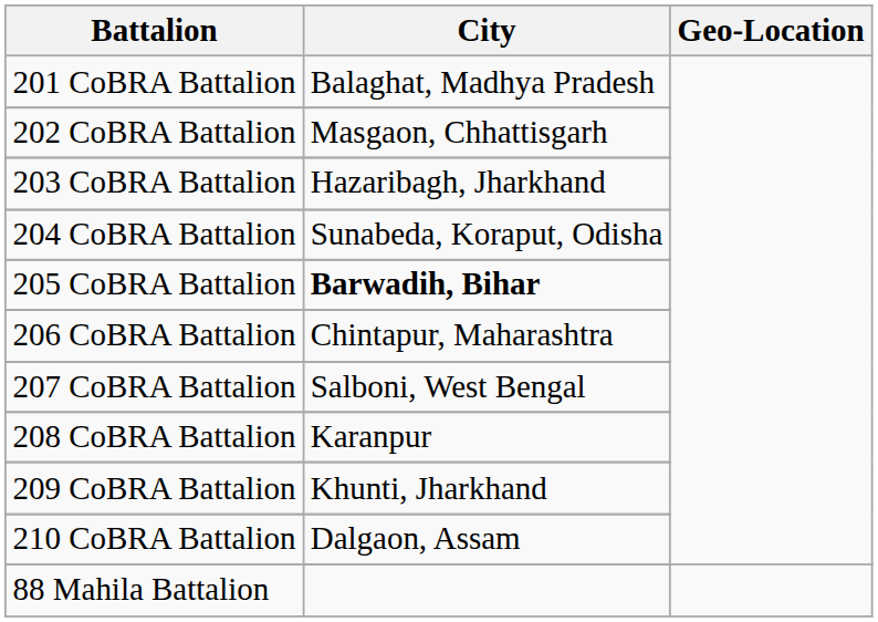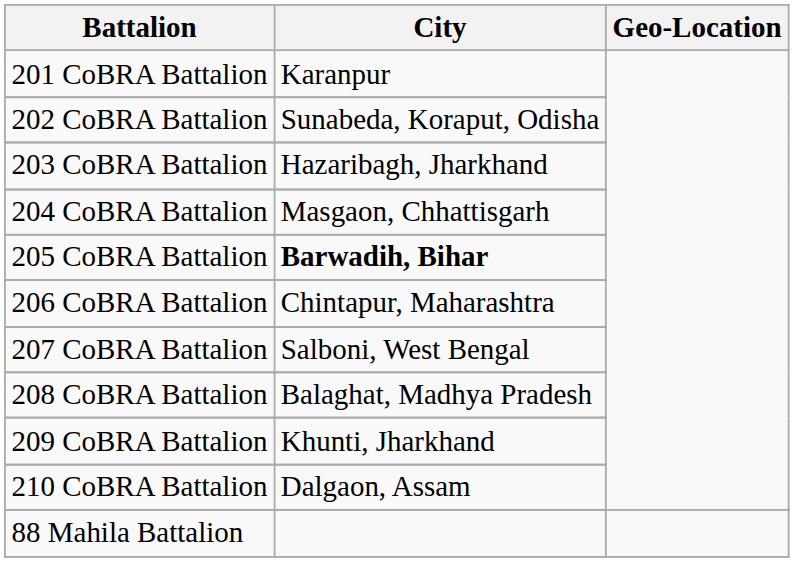 <table class="wikitable">
 <tr>
 <th>Battalion</th>
 <th>City</th>
 <th>Geo-Location</th>
 </tr>
 <tr>
 <td>201 CoBRA Battalion</td>
-<td>Balaghat, Madhya Pradesh</td>
+<td>Karanpur</td>
 </tr>
 <tr>
 </tr>
 <tr>
 <td>202 CoBRA Battalion</td>
-<td>Masgaon, Chhattisgarh</td>
+<td>Sunabeda, Koraput, Odisha</td>
 </tr>
 <tr>
 </tr>
 <tr>
 <td>203 CoBRA Battalion</td>
 <td>Hazaribagh, Jharkhand</td>
 </tr>
 <tr>
 </tr>
 <tr>
 <td>204 CoBRA Battalion</td>
-<td>Sunabeda, Koraput, Odisha</td>
+<td>Masgaon, Chhattisgarh</td>
 </tr>
 <tr>
 </tr>
 <tr>
 <td>205 CoBRA Battalion</td>
 <td><strong>Barwadih, Bihar</strong></td>
 </tr>
 <tr>
 </tr>
 <tr>
 <td>206 CoBRA Battalion</td>
 <td>Chintapur, Maharashtra</td>
 </tr>
 <tr>
 </tr>
 <tr>
 <td>207 CoBRA Battalion</td>
 <td>Salboni, West Bengal</td>
 </tr>
 <tr>
 </tr>
 <tr>
 <td>208 CoBRA Battalion</td>
-<td>Karanpur</td>
+<td>Balaghat, Madhya Pradesh</td>
 </tr>
 <tr>
 </tr>
 <tr>
 <td>209 CoBRA Battalion</td>
 <td>Khunti, Jharkhand</td>
 </tr>
 <tr>
 </tr>
 <tr>
 <td>210 CoBRA Battalion</td>
 <td>Dalgaon, Assam</td>
 </tr>
 <tr>
 </tr>
 <tr>
 <td>88 Mahila Battalion</td>
 <td></td>
 <td></td>
 </tr>
 </table>
